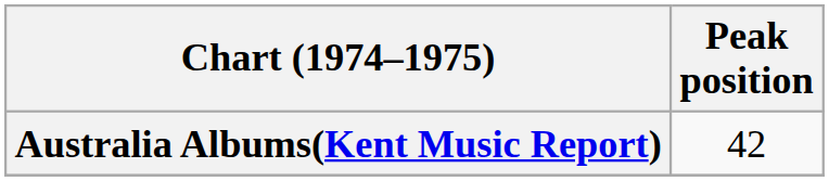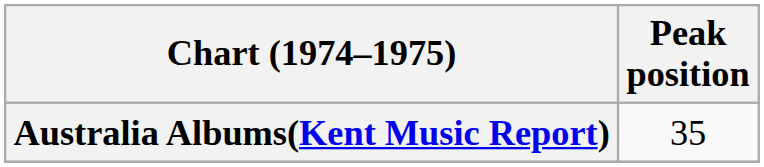 <table class="wikitable sortable plainrowheaders" style="text-align:center">
 <tr>
 <th scope="col">Chart (1974–1975)</th>
 <th scope="col">Peak<br>position</th>
 </tr>
 <tr>
 <th scope="row">Australia Albums(<a href='#'>Kent Music Report</a>)</th>
-<td>42</td>
+<td>35</td>
 </tr>
 <tr>
 </tr>
 <tr>
 </tr>
 </table>
